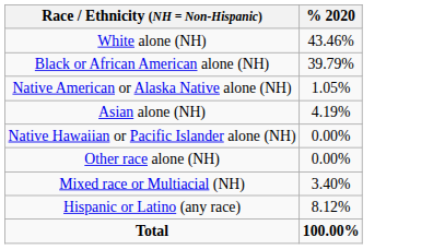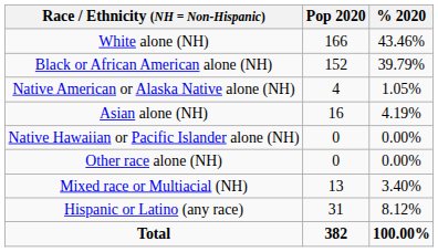 <table class="wikitable"style="text-align:center;">
 <tr>
 <th>Race / Ethnicity <small>(<em>NH = Non-Hispanic</em>)</small></th>
+<th>Pop 2020</th>
 <th>% 2020</th>
 </tr>
 <tr>
 <td><a href='#'>White</a> alone (NH)</td>
+<td>166</td>
 <td>43.46%</td>
 </tr>
 <tr>
 <td><a href='#'>Black or African American</a> alone (NH)</td>
+<td>152</td>
 <td>39.79%</td>
 </tr>
 <tr>
 <td><a href='#'>Native American</a> or <a href='#'>Alaska Native</a> alone (NH)</td>
+<td>4</td>
 <td>1.05%</td>
 </tr>
 <tr>
 <td><a href='#'>Asian</a> alone (NH)</td>
+<td>16</td>
 <td>4.19%</td>
 </tr>
 <tr>
 <td><a href='#'>Native Hawaiian</a> or <a href='#'>Pacific Islander</a> alone (NH)</td>
+<td>0</td>
 <td>0.00%</td>
 </tr>
 <tr>
 <td><a href='#'>Other race</a> alone (NH)</td>
+<td>0</td>
 <td>0.00%</td>
 </tr>
 <tr>
 <td><a href='#'>Mixed race or Multiacial</a> (NH)</td>
+<td>13</td>
 <td>3.40%</td>
 </tr>
 <tr>
 <td><a href='#'>Hispanic or Latino</a> (any race)</td>
+<td>31</td>
 <td>8.12%</td>
 </tr>
 <tr>
 <td><strong>Total</strong></td>
+<td><strong>382</strong></td>
 <td><strong>100.00%</strong></td>
 </tr>
 </table>
